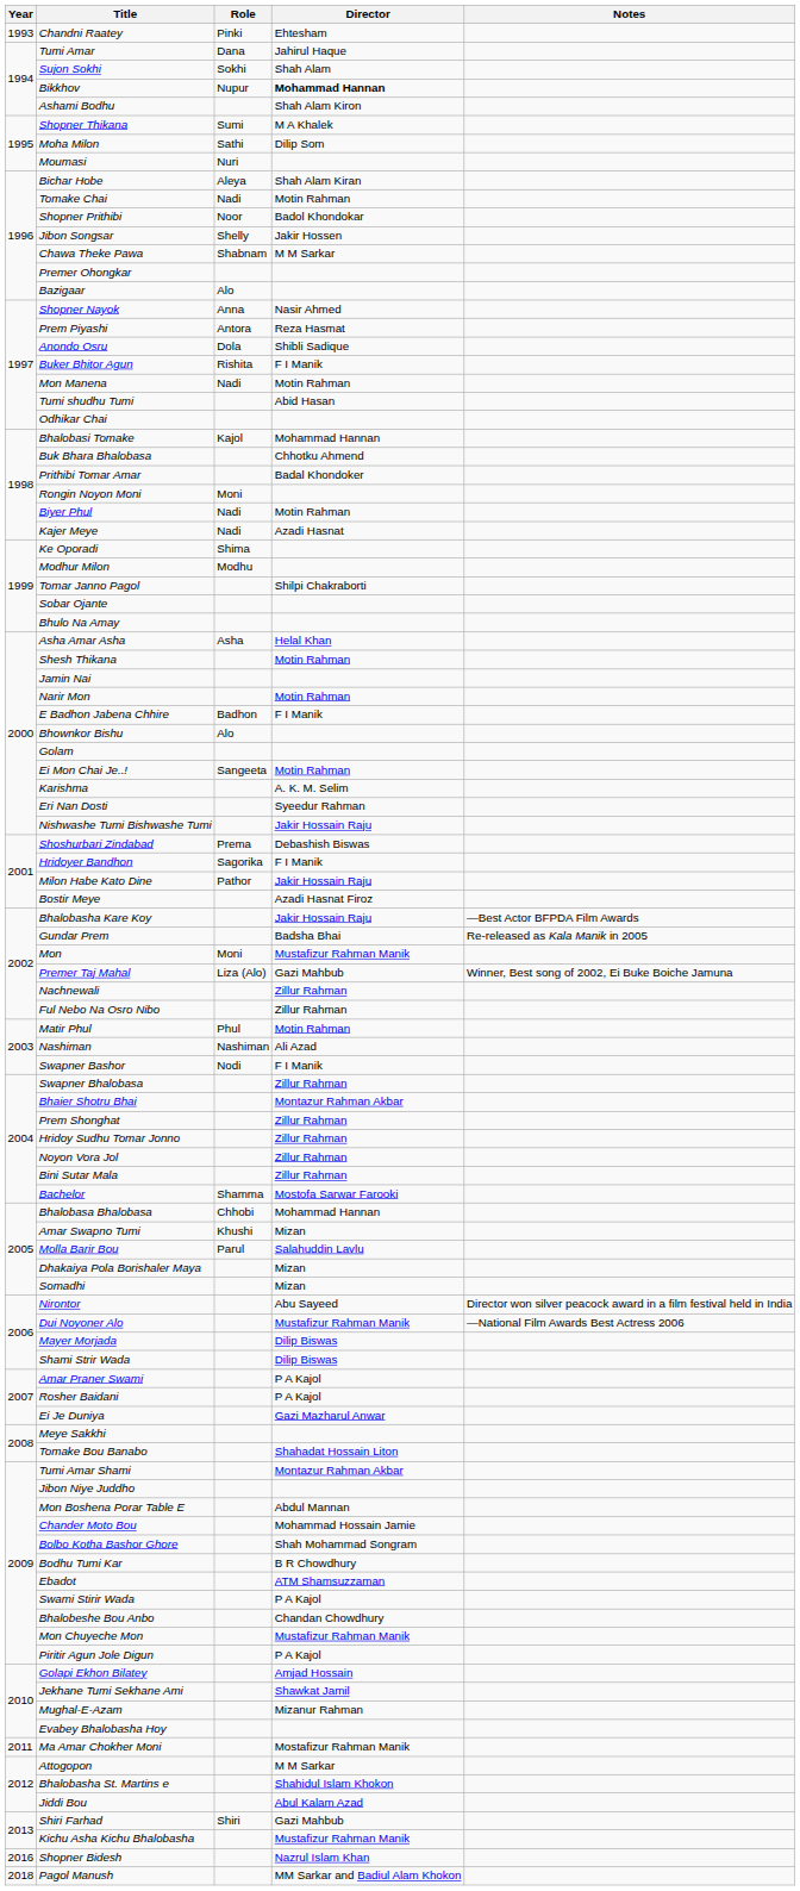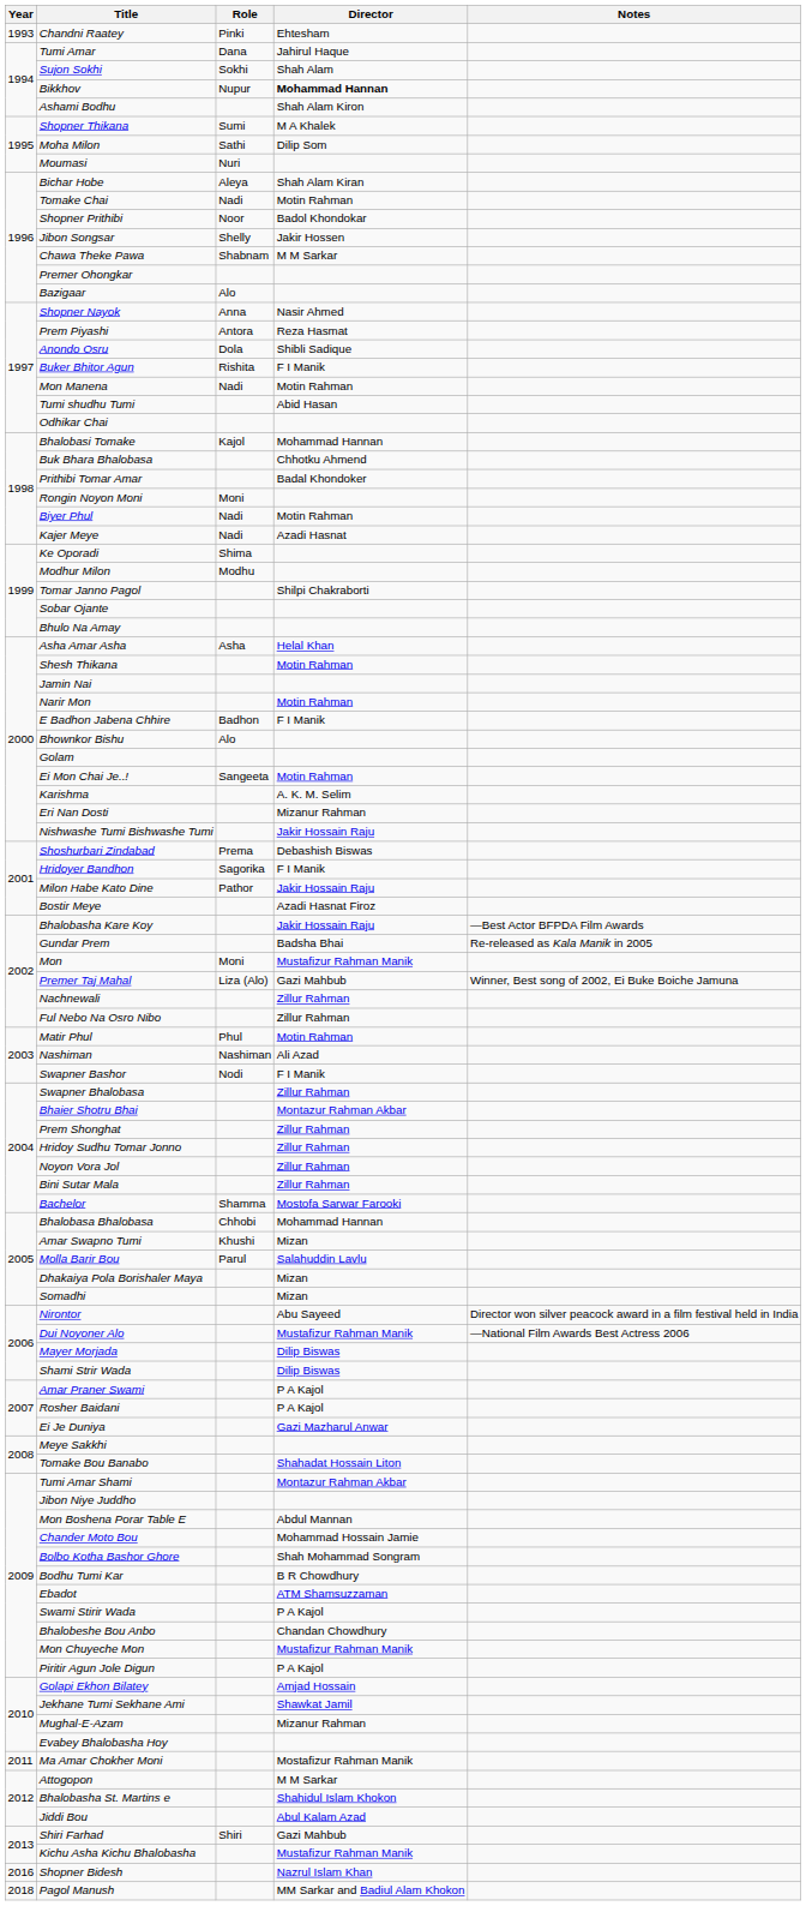 <table class="wikitable sortable">
 <tr>
 <th scope="col">Year</th>
 <th scope="col">Title</th>
 <th scope="col">Role</th>
 <th scope="col">Director</th>
 <th scope="col" class="unsortable">Notes</th>
 </tr>
 <tr>
 <td>1993</td>
 <td><em>Chandni Raatey</em></td>
 <td>Pinki</td>
 <td>Ehtesham</td>
 <td></td>
 </tr>
 <tr>
 <td rowspan="4">1994</td>
 <td><em>Tumi Amar</em></td>
 <td>Dana</td>
 <td>Jahirul Haque</td>
 <td></td>
 </tr>
 <tr>
 <td><em><a href='#'>Sujon Sokhi</a></em></td>
 <td>Sokhi</td>
 <td>Shah Alam</td>
 <td></td>
 </tr>
 <tr>
 <td><em>Bikkhov</em></td>
 <td>Nupur</td>
 <td><strong>Mohammad Hannan</strong></td>
 <td></td>
 </tr>
 <tr>
 <td><em>Ashami Bodhu</em></td>
 <td></td>
 <td>Shah Alam Kiron</td>
 <td></td>
 </tr>
 <tr>
 <td rowspan="3">1995</td>
 <td><em><a href='#'>Shopner Thikana</a></em></td>
 <td>Sumi</td>
 <td>M A Khalek</td>
 <td></td>
 </tr>
 <tr>
 <td><em>Moha Milon</em></td>
 <td>Sathi</td>
 <td>Dilip Som</td>
 <td></td>
 </tr>
 <tr>
 <td><em>Moumasi</em></td>
 <td>Nuri</td>
 <td></td>
 <td></td>
 </tr>
 <tr>
 <td rowspan="7">1996</td>
 <td><em>Bichar Hobe</em></td>
 <td>Aleya</td>
 <td>Shah Alam Kiran</td>
 <td></td>
 </tr>
 <tr>
 <td><em>Tomake Chai</em></td>
 <td>Nadi</td>
 <td>Motin Rahman</td>
 </tr>
 <tr>
 <td><em>Shopner Prithibi</em></td>
 <td>Noor</td>
 <td>Badol Khondokar</td>
 <td></td>
 </tr>
 <tr>
 <td><em>Jibon Songsar</em></td>
 <td>Shelly</td>
 <td>Jakir Hossen</td>
 <td></td>
 </tr>
 <tr>
 <td><em>Chawa Theke Pawa</em></td>
 <td>Shabnam</td>
 <td>M M Sarkar</td>
 <td></td>
 </tr>
 <tr>
 <td><em>Premer Ohongkar</em></td>
 <td></td>
 <td></td>
 <td></td>
 </tr>
 <tr>
 <td><em>Bazigaar</em></td>
 <td>Alo</td>
 <td></td>
 <td></td>
 </tr>
 <tr>
 <td rowspan="7">1997</td>
 <td><em><a href='#'>Shopner Nayok</a></em></td>
 <td>Anna</td>
 <td>Nasir Ahmed</td>
 <td></td>
 </tr>
 <tr>
 <td><em>Prem Piyashi</em></td>
 <td>Antora</td>
 <td>Reza Hasmat</td>
 <td></td>
 </tr>
 <tr>
 <td><em><a href='#'>Anondo Osru</a></em></td>
 <td>Dola</td>
 <td>Shibli Sadique</td>
 <td></td>
 </tr>
 <tr>
 <td><em><a href='#'>Buker Bhitor Agun</a></em></td>
 <td>Rishita</td>
 <td>F I Manik</td>
 <td></td>
 </tr>
 <tr>
 <td><em>Mon Manena</em></td>
 <td>Nadi</td>
 <td>Motin Rahman</td>
 <td></td>
 </tr>
 <tr>
 <td><em>Tumi shudhu Tumi</em></td>
 <td></td>
 <td>Abid Hasan</td>
 <td></td>
 </tr>
 <tr>
 <td><em>Odhikar Chai</em></td>
 <td></td>
 <td></td>
 <td></td>
 </tr>
 <tr>
 <td rowspan="6">1998</td>
 <td><em>Bhalobasi Tomake</em></td>
 <td>Kajol</td>
 <td>Mohammad Hannan</td>
 <td></td>
 </tr>
 <tr>
 <td><em>Buk Bhara Bhalobasa</em></td>
 <td></td>
 <td>Chhotku Ahmend</td>
 <td></td>
 </tr>
 <tr>
 <td><em>Prithibi Tomar Amar</em></td>
 <td></td>
 <td>Badal Khondoker</td>
 <td></td>
 </tr>
 <tr>
 <td><em>Rongin Noyon Moni</em></td>
 <td>Moni</td>
 <td></td>
 <td></td>
 </tr>
 <tr>
 <td><em><a href='#'>Biyer Phul</a></em></td>
 <td>Nadi</td>
 <td>Motin Rahman</td>
 <td></td>
 </tr>
 <tr>
 <td><em>Kajer Meye</em></td>
 <td>Nadi</td>
 <td>Azadi Hasnat</td>
 <td></td>
 </tr>
 <tr>
 <td rowspan="5">1999</td>
 <td><em>Ke Oporadi</em></td>
 <td>Shima</td>
 <td></td>
 <td></td>
 </tr>
 <tr>
 <td><em>Modhur Milon</em></td>
 <td>Modhu</td>
 <td></td>
 <td></td>
 </tr>
 <tr>
 <td><em>Tomar Janno Pagol</em></td>
 <td></td>
 <td>Shilpi Chakraborti</td>
 <td></td>
 </tr>
 <tr>
 <td><em>Sobar Ojante</em></td>
 <td></td>
 <td></td>
 <td></td>
 </tr>
 <tr>
 <td><em>Bhulo Na Amay</em></td>
 <td></td>
 <td></td>
 <td></td>
 </tr>
 <tr>
 <td rowspan="11">2000</td>
 <td><em>Asha Amar Asha</em></td>
 <td>Asha</td>
 <td><a href='#'>Helal Khan</a></td>
 <td></td>
 </tr>
 <tr>
 <td><em>Shesh Thikana</em></td>
 <td></td>
 <td><a href='#'>Motin Rahman</a></td>
 <td></td>
 </tr>
 <tr>
 <td><em>Jamin Nai</em></td>
 <td></td>
 <td></td>
 <td></td>
 </tr>
 <tr>
 <td><em>Narir Mon</em></td>
 <td></td>
 <td><a href='#'>Motin Rahman</a></td>
 <td></td>
 </tr>
 <tr>
 <td><em>E Badhon Jabena Chhire</em></td>
 <td>Badhon</td>
 <td>F I Manik</td>
 <td></td>
 </tr>
 <tr>
 <td><em>Bhownkor Bishu</em></td>
 <td>Alo</td>
 <td></td>
 <td></td>
 </tr>
 <tr>
 <td><em>Golam</em></td>
 <td></td>
 <td></td>
 <td></td>
 </tr>
 <tr>
 <td><em>Ei Mon Chai Je..!</em></td>
 <td>Sangeeta</td>
 <td><a href='#'>Motin Rahman</a></td>
 <td></td>
 </tr>
 <tr>
 <td><em>Karishma</em></td>
 <td></td>
 <td>A. K. M. Selim</td>
 <td></td>
 </tr>
 <tr>
 <td><em>Eri Nan Dosti</em></td>
 <td></td>
-<td>Syeedur Rahman</td>
+<td>Mizanur Rahman</td>
 <td></td>
 </tr>
 <tr>
 <td><em>Nishwashe Tumi Bishwashe Tumi</em></td>
 <td></td>
 <td><a href='#'>Jakir Hossain Raju</a></td>
 <td></td>
 </tr>
 <tr>
 <td rowspan="4">2001</td>
 <td><em><a href='#'>Shoshurbari Zindabad</a></em></td>
 <td>Prema</td>
 <td>Debashish Biswas</td>
 <td></td>
 </tr>
 <tr>
 <td><em><a href='#'>Hridoyer Bandhon</a></em></td>
 <td>Sagorika</td>
 <td>F I Manik</td>
 <td></td>
 </tr>
 <tr>
 <td><em>Milon Habe Kato Dine</em></td>
 <td>Pathor</td>
 <td><a href='#'>Jakir Hossain Raju</a></td>
 <td></td>
 </tr>
 <tr>
 <td><em>Bostir Meye</em></td>
 <td></td>
 <td>Azadi Hasnat Firoz</td>
 <td></td>
 </tr>
 <tr>
 <td rowspan="6">2002</td>
 <td><em>Bhalobasha Kare Koy</em></td>
 <td></td>
 <td><a href='#'>Jakir Hossain Raju</a></td>
 <td>—Best Actor BFPDA Film Awards</td>
 </tr>
 <tr>
 <td><em>Gundar Prem</em></td>
 <td></td>
 <td>Badsha Bhai</td>
 <td>Re-released as <em>Kala Manik</em> in 2005</td>
 </tr>
 <tr>
 <td><em>Mon</em></td>
 <td>Moni</td>
 <td><a href='#'>Mustafizur Rahman Manik</a></td>
 <td></td>
 </tr>
 <tr>
 <td><em><a href='#'>Premer Taj Mahal</a></em></td>
 <td>Liza (Alo)</td>
 <td>Gazi Mahbub</td>
 <td>Winner, Best song of 2002, Ei Buke Boiche Jamuna</td>
 </tr>
 <tr>
 <td><em>Nachnewali</em></td>
 <td></td>
 <td><a href='#'>Zillur Rahman</a></td>
 <td></td>
 </tr>
 <tr>
 <td><em>Ful Nebo Na Osro Nibo</em></td>
 <td></td>
 <td>Zillur Rahman</td>
 <td></td>
 </tr>
 <tr>
 <td rowspan="3">2003</td>
 <td><em>Matir Phul</em></td>
 <td>Phul</td>
 <td><a href='#'>Motin Rahman</a></td>
 <td></td>
 </tr>
 <tr>
 <td><em>Nashiman</em></td>
 <td>Nashiman</td>
 <td>Ali Azad</td>
 <td></td>
 </tr>
 <tr>
 <td><em>Swapner Bashor</em></td>
 <td>Nodi</td>
 <td>F I Manik</td>
 <td></td>
 </tr>
 <tr>
 <td rowspan="7">2004</td>
 <td><em>Swapner Bhalobasa</em></td>
 <td></td>
 <td><a href='#'>Zillur Rahman</a></td>
 <td></td>
 </tr>
 <tr>
 <td><em><a href='#'>Bhaier Shotru Bhai</a></em></td>
 <td></td>
 <td><a href='#'>Montazur Rahman Akbar</a></td>
 </tr>
 <tr>
 <td><em>Prem Shonghat</em></td>
 <td></td>
 <td><a href='#'>Zillur Rahman</a></td>
 <td></td>
 </tr>
 <tr>
 <td><em>Hridoy Sudhu Tomar Jonno</em></td>
 <td></td>
 <td><a href='#'>Zillur Rahman</a></td>
 <td></td>
 </tr>
 <tr>
 <td><em>Noyon Vora Jol</em></td>
 <td></td>
 <td><a href='#'>Zillur Rahman</a></td>
 <td></td>
 </tr>
 <tr>
 <td><em>Bini Sutar Mala</em></td>
 <td></td>
 <td><a href='#'>Zillur Rahman</a></td>
 <td></td>
 </tr>
 <tr>
 <td><em><a href='#'>Bachelor</a></em></td>
 <td>Shamma</td>
 <td><a href='#'>Mostofa Sarwar Farooki</a></td>
 </tr>
 <tr>
 <td rowspan="5">2005</td>
 <td><em>Bhalobasa Bhalobasa</em></td>
 <td>Chhobi</td>
 <td>Mohammad Hannan</td>
 <td></td>
 </tr>
 <tr>
 <td><em>Amar Swapno Tumi</em></td>
 <td>Khushi</td>
 <td>Mizan</td>
 <td></td>
 </tr>
 <tr>
 <td><em><a href='#'>Molla Barir Bou</a></em></td>
 <td>Parul</td>
 <td><a href='#'>Salahuddin Lavlu</a></td>
 <td></td>
 </tr>
 <tr>
 <td><em>Dhakaiya Pola Borishaler Maya</em></td>
 <td></td>
 <td>Mizan</td>
 <td></td>
 </tr>
 <tr>
 <td><em>Somadhi</em></td>
 <td></td>
 <td>Mizan</td>
 <td></td>
 </tr>
 <tr>
 <td rowspan="4">2006</td>
 <td><em><a href='#'>Nirontor</a></em></td>
 <td></td>
 <td>Abu Sayeed</td>
 <td>Director won silver peacock award in a film festival held in India</td>
 </tr>
 <tr>
 <td><em><a href='#'>Dui Noyoner Alo</a></em></td>
 <td></td>
 <td><a href='#'>Mustafizur Rahman Manik</a></td>
 <td>—National Film Awards Best Actress 2006</td>
 </tr>
 <tr>
 <td><em><a href='#'>Mayer Morjada</a></em></td>
 <td></td>
 <td><a href='#'>Dilip Biswas</a></td>
 <td></td>
 </tr>
 <tr>
 <td><em>Shami Strir Wada</em></td>
 <td></td>
 <td><a href='#'>Dilip Biswas</a></td>
 <td></td>
 </tr>
 <tr>
 <td rowspan="3">2007</td>
 <td><em><a href='#'>Amar Praner Swami</a></em></td>
 <td></td>
 <td>P A Kajol</td>
 <td></td>
 </tr>
 <tr>
 <td><em>Rosher Baidani</em></td>
 <td></td>
 <td>P A Kajol</td>
 <td></td>
 </tr>
 <tr>
 <td><em>Ei Je Duniya</em></td>
 <td></td>
 <td><a href='#'>Gazi Mazharul Anwar</a></td>
 <td></td>
 </tr>
 <tr>
 <td rowspan="2">2008</td>
 <td><em>Meye Sakkhi</em></td>
 <td></td>
 <td></td>
 <td></td>
 </tr>
 <tr>
 <td><em>Tomake Bou Banabo</em></td>
 <td></td>
 <td><a href='#'>Shahadat Hossain Liton</a></td>
 <td></td>
 </tr>
 <tr>
 <td rowspan="11">2009</td>
 <td><em>Tumi Amar Shami</em></td>
 <td></td>
 <td><a href='#'>Montazur Rahman Akbar</a></td>
 <td></td>
 </tr>
 <tr>
 <td><em>Jibon Niye Juddho</em></td>
 <td></td>
 <td></td>
 <td></td>
 </tr>
 <tr>
 <td><em>Mon Boshena Porar Table E</em></td>
 <td></td>
 <td>Abdul Mannan</td>
 <td></td>
 </tr>
 <tr>
 <td><em><a href='#'>Chander Moto Bou</a></em></td>
 <td></td>
 <td>Mohammad Hossain Jamie</td>
 <td></td>
 </tr>
 <tr>
 <td><em><a href='#'>Bolbo Kotha Bashor Ghore</a></em></td>
 <td></td>
 <td>Shah Mohammad Songram</td>
 <td></td>
 </tr>
 <tr>
 <td><em>Bodhu Tumi Kar</em></td>
 <td></td>
 <td>B R Chowdhury</td>
 <td></td>
 </tr>
 <tr>
 <td><em>Ebadot</em></td>
 <td></td>
 <td><a href='#'>ATM Shamsuzzaman</a></td>
 <td></td>
 </tr>
 <tr>
 <td><em>Swami Stirir Wada</em></td>
 <td></td>
 <td>P A Kajol</td>
 <td></td>
 </tr>
 <tr>
 <td><em>Bhalobeshe Bou Anbo</em></td>
 <td></td>
 <td>Chandan Chowdhury</td>
 <td></td>
 </tr>
 <tr>
 <td><em>Mon Chuyeche Mon</em></td>
 <td></td>
 <td><a href='#'>Mustafizur Rahman Manik</a></td>
 <td></td>
 </tr>
 <tr>
 <td><em>Piritir Agun Jole Digun</em></td>
 <td></td>
 <td>P A Kajol</td>
 <td></td>
 </tr>
 <tr>
 <td rowspan="4">2010</td>
 <td><em><a href='#'>Golapi Ekhon Bilatey</a></em></td>
 <td></td>
 <td><a href='#'>Amjad Hossain</a></td>
 <td></td>
 </tr>
 <tr>
 <td><em>Jekhane Tumi Sekhane Ami</em></td>
 <td></td>
 <td><a href='#'>Shawkat Jamil</a></td>
 <td></td>
 </tr>
 <tr>
 <td><em>Mughal-E-Azam</em></td>
 <td></td>
 <td>Mizanur Rahman</td>
 <td></td>
 </tr>
 <tr>
 <td><em>Evabey Bhalobasha Hoy</em></td>
 <td></td>
 <td></td>
 <td></td>
 </tr>
 <tr>
 <td>2011</td>
 <td><em>Ma Amar Chokher Moni</em></td>
 <td></td>
 <td>Mostafizur Rahman Manik</td>
 <td></td>
 </tr>
 <tr>
 <td rowspan="3">2012</td>
 <td><em>Attogopon</em></td>
 <td></td>
 <td>M M Sarkar</td>
 <td></td>
 </tr>
 <tr>
 <td><em>Bhalobasha St. Martins e</em></td>
 <td></td>
 <td><a href='#'>Shahidul Islam Khokon</a></td>
 <td></td>
 </tr>
 <tr>
 <td><em>Jiddi Bou</em></td>
 <td></td>
 <td><a href='#'>Abul Kalam Azad</a></td>
 <td></td>
 </tr>
 <tr>
 <td rowspan="2">2013</td>
 <td><em>Shiri Farhad</em></td>
 <td>Shiri</td>
 <td>Gazi Mahbub</td>
 <td></td>
 </tr>
 <tr>
 <td><em>Kichu Asha Kichu Bhalobasha</em></td>
 <td></td>
 <td><a href='#'>Mustafizur Rahman Manik</a></td>
 <td></td>
 </tr>
 <tr>
 <td>2016</td>
 <td><em>Shopner Bidesh</em></td>
 <td></td>
 <td><a href='#'>Nazrul Islam Khan</a></td>
 <td></td>
 </tr>
 <tr>
 <td>2018</td>
 <td><em>Pagol Manush</em></td>
 <td></td>
 <td>MM Sarkar and <a href='#'>Badiul Alam Khokon</a></td>
 <td></td>
 </tr>
 </table>
